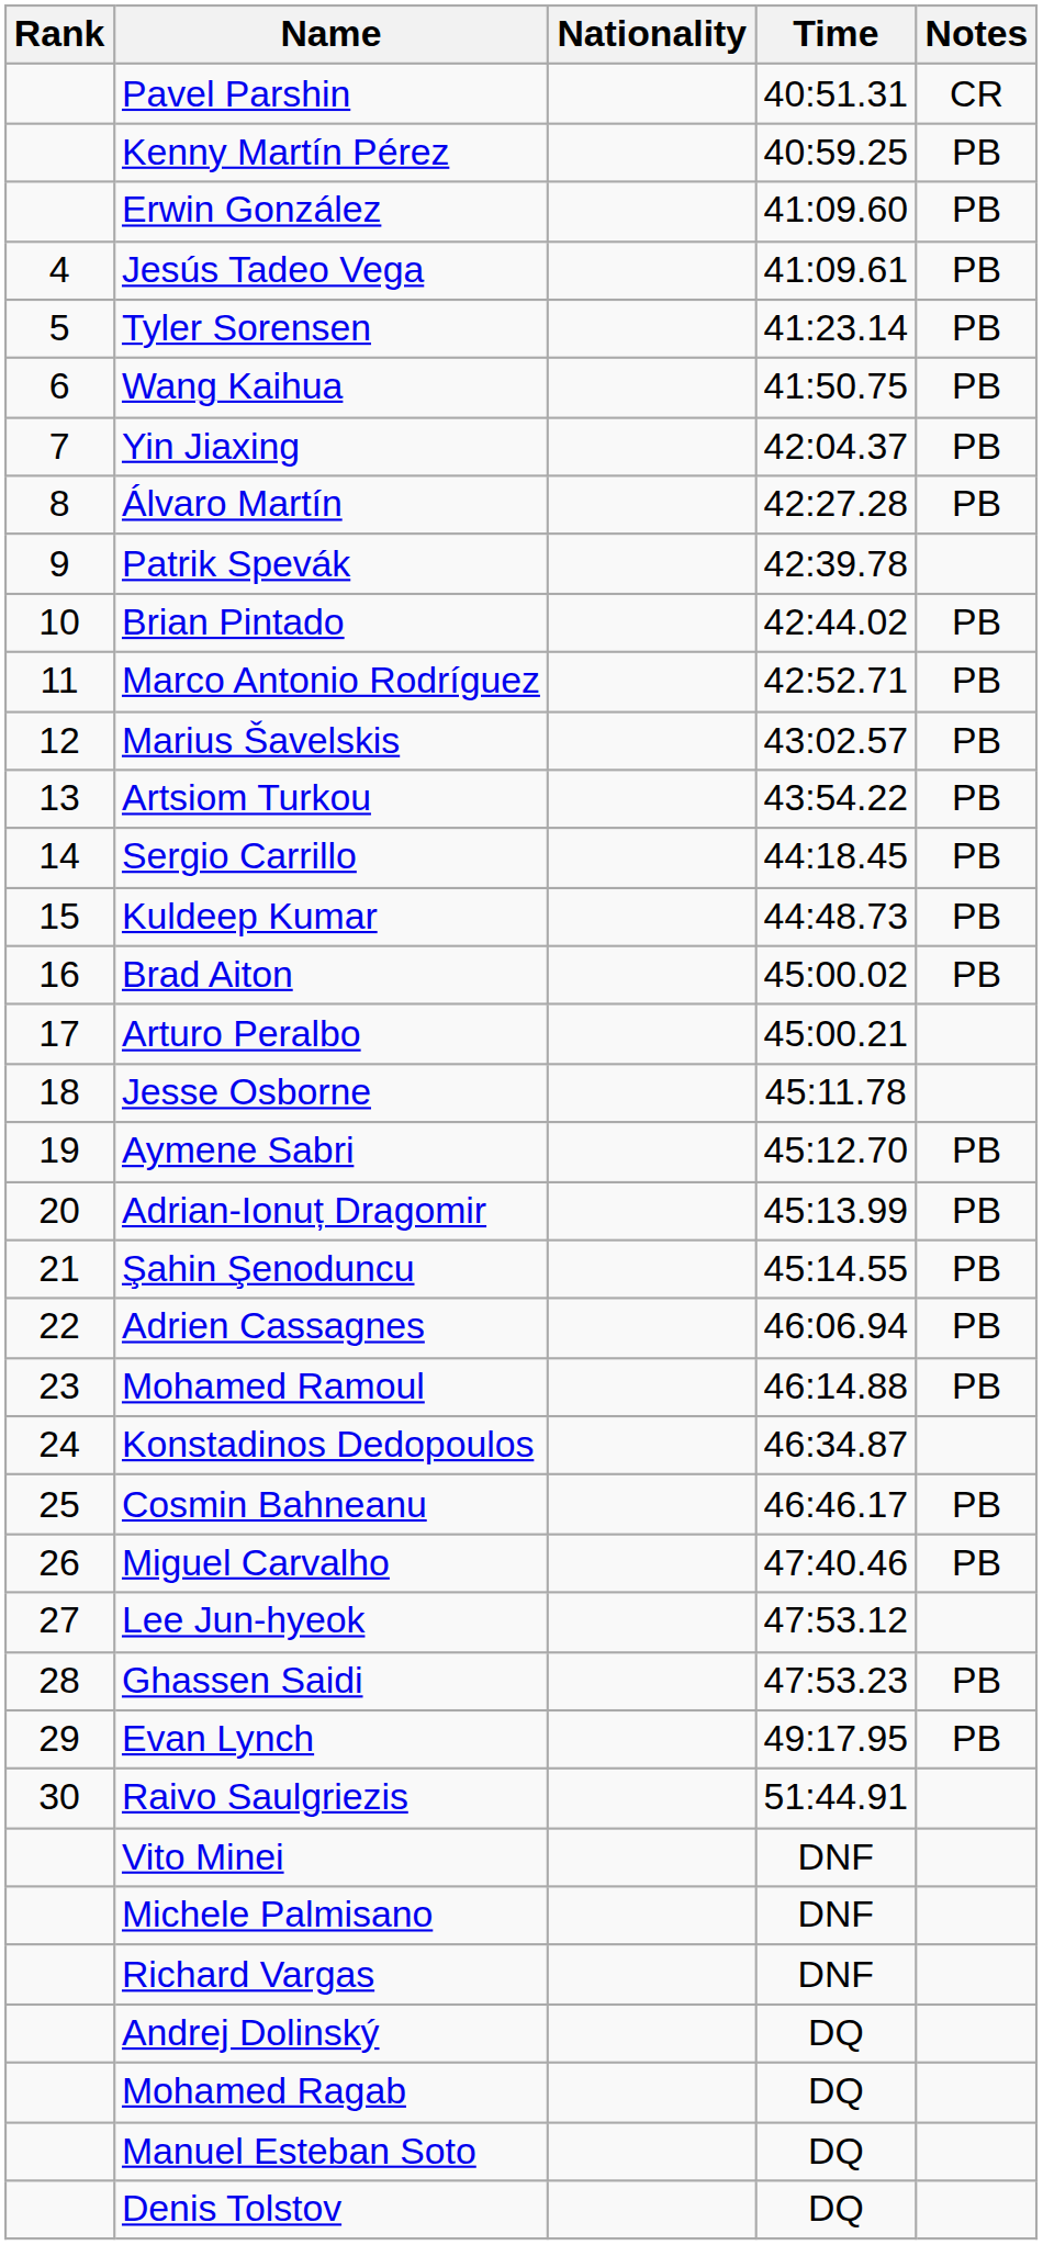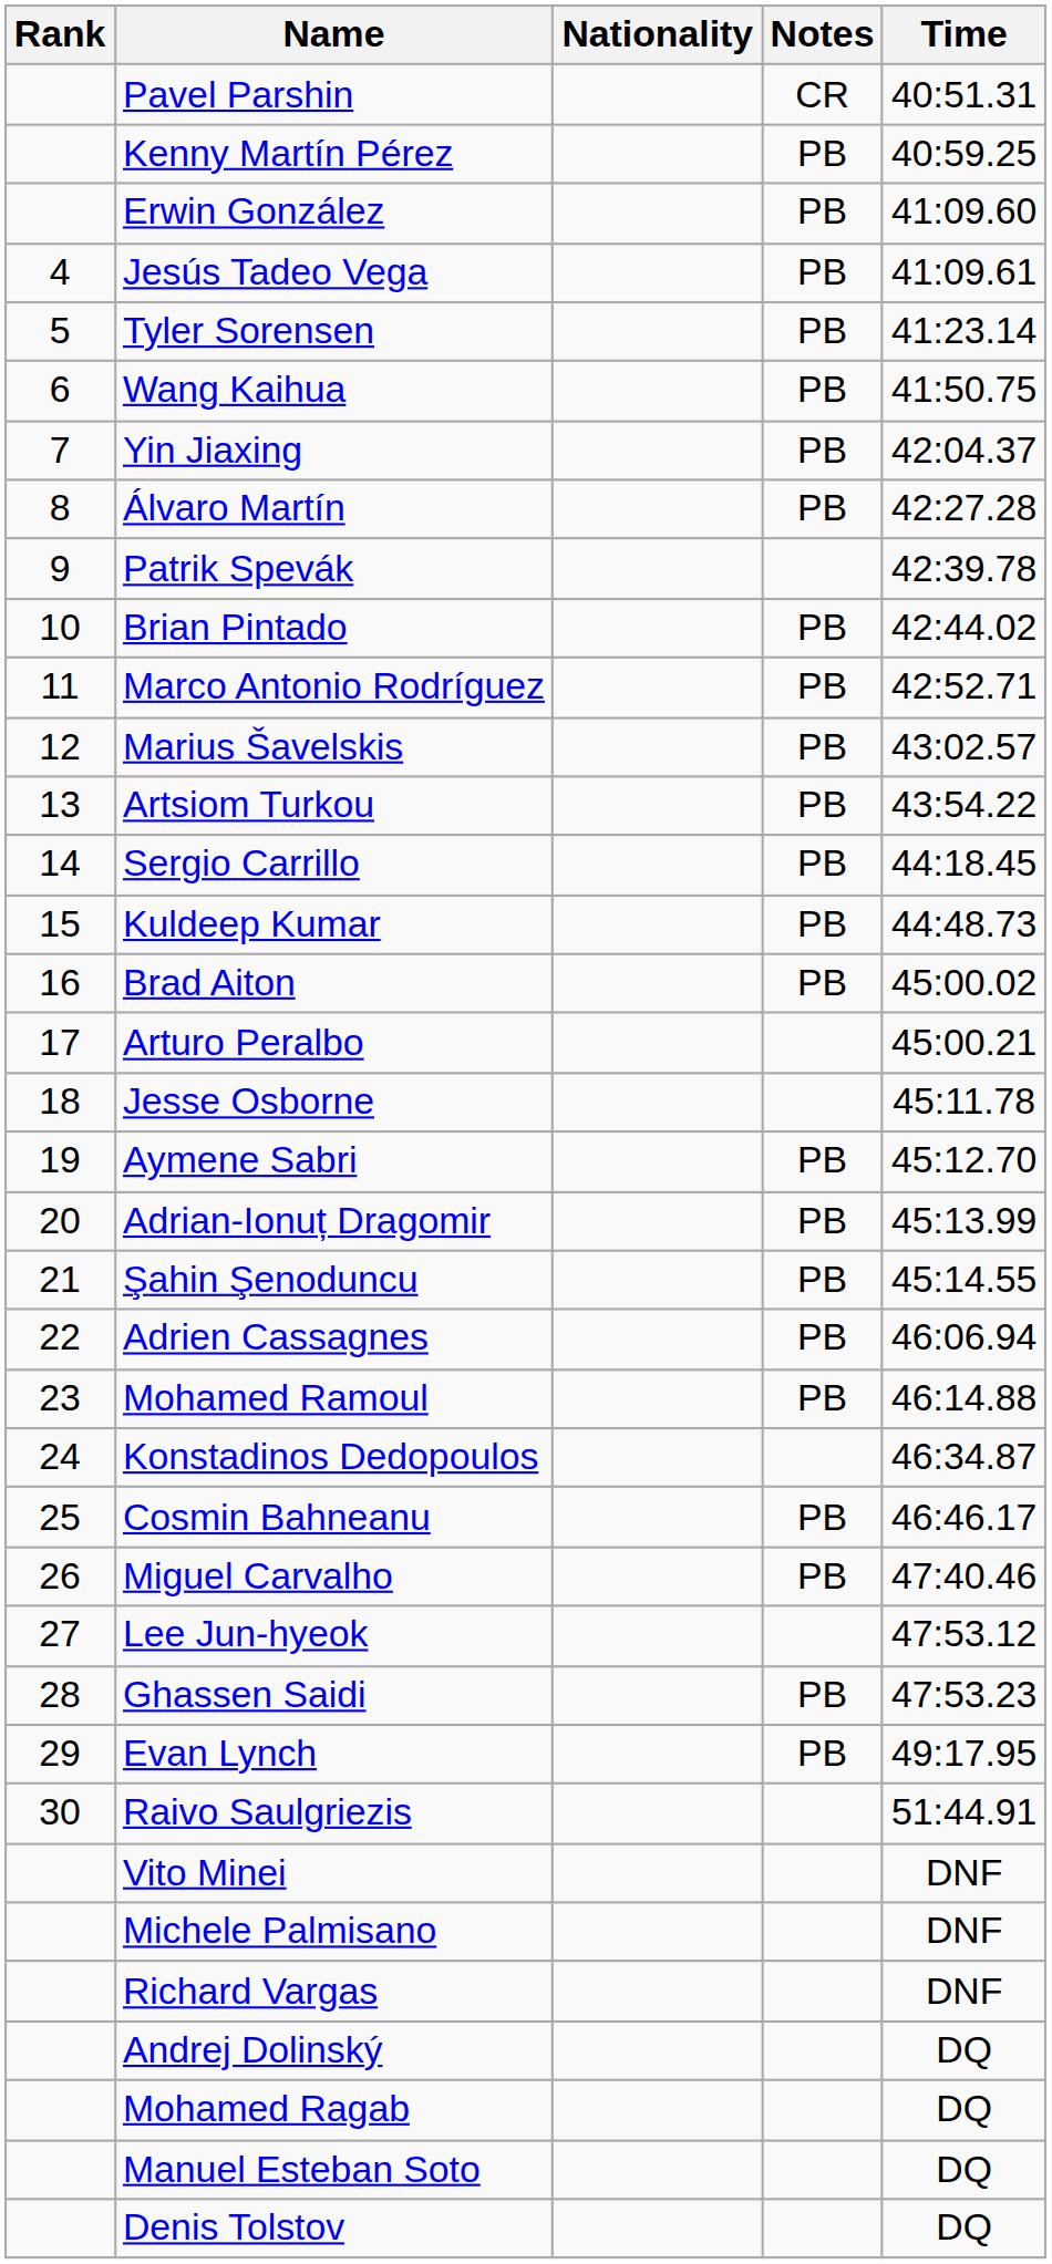 <table class="wikitable sortable" style="text-align:center">
 <tr>
 <th>Rank</th>
 <th>Name</th>
 <th>Nationality</th>
+<th>Notes</th>
 <th>Time</th>
-<th>Notes</th>
 </tr>
 <tr>
 <td></td>
 <td align=left><a href='#'>Pavel Parshin</a></td>
 <td align=left></td>
+<td>CR</td>
 <td>40:51.31</td>
-<td>CR</td>
 </tr>
 <tr>
 <td></td>
 <td align=left><a href='#'>Kenny Martín Pérez</a></td>
 <td align=left></td>
+<td>PB</td>
 <td>40:59.25</td>
-<td>PB</td>
 </tr>
 <tr>
 <td></td>
 <td align=left><a href='#'>Erwin González</a></td>
 <td align=left></td>
+<td>PB</td>
 <td>41:09.60</td>
-<td>PB</td>
 </tr>
 <tr>
 <td>4</td>
 <td align=left><a href='#'>Jesús Tadeo Vega</a></td>
 <td align=left></td>
+<td>PB</td>
 <td>41:09.61</td>
-<td>PB</td>
 </tr>
 <tr>
 <td>5</td>
 <td align=left><a href='#'>Tyler Sorensen</a></td>
 <td align=left></td>
+<td>PB</td>
 <td>41:23.14</td>
-<td>PB</td>
 </tr>
 <tr>
 <td>6</td>
 <td align=left><a href='#'>Wang Kaihua</a></td>
 <td align=left></td>
+<td>PB</td>
 <td>41:50.75</td>
-<td>PB</td>
 </tr>
 <tr>
 <td>7</td>
 <td align=left><a href='#'>Yin Jiaxing</a></td>
 <td align=left></td>
+<td>PB</td>
 <td>42:04.37</td>
-<td>PB</td>
 </tr>
 <tr>
 <td>8</td>
 <td align=left><a href='#'>Álvaro Martín</a></td>
 <td align=left></td>
+<td>PB</td>
 <td>42:27.28</td>
-<td>PB</td>
 </tr>
 <tr>
 <td>9</td>
 <td align=left><a href='#'>Patrik Spevák</a></td>
 <td align=left></td>
+<td></td>
 <td>42:39.78</td>
-<td></td>
 </tr>
 <tr>
 <td>10</td>
 <td align=left><a href='#'>Brian Pintado</a></td>
 <td align=left></td>
+<td>PB</td>
 <td>42:44.02</td>
-<td>PB</td>
 </tr>
 <tr>
 <td>11</td>
 <td align=left><a href='#'>Marco Antonio Rodríguez</a></td>
 <td align=left></td>
+<td>PB</td>
 <td>42:52.71</td>
-<td>PB</td>
 </tr>
 <tr>
 <td>12</td>
 <td align=left><a href='#'>Marius Šavelskis</a></td>
 <td align=left></td>
+<td>PB</td>
 <td>43:02.57</td>
-<td>PB</td>
 </tr>
 <tr>
 <td>13</td>
 <td align=left><a href='#'>Artsiom Turkou</a></td>
 <td align=left></td>
+<td>PB</td>
 <td>43:54.22</td>
-<td>PB</td>
 </tr>
 <tr>
 <td>14</td>
 <td align=left><a href='#'>Sergio Carrillo</a></td>
 <td align=left></td>
+<td>PB</td>
 <td>44:18.45</td>
-<td>PB</td>
 </tr>
 <tr>
 <td>15</td>
 <td align=left><a href='#'>Kuldeep Kumar</a></td>
 <td align=left></td>
+<td>PB</td>
 <td>44:48.73</td>
-<td>PB</td>
 </tr>
 <tr>
 <td>16</td>
 <td align=left><a href='#'>Brad Aiton</a></td>
 <td align=left></td>
+<td>PB</td>
 <td>45:00.02</td>
-<td>PB</td>
 </tr>
 <tr>
 <td>17</td>
 <td align=left><a href='#'>Arturo Peralbo</a></td>
 <td align=left></td>
+<td></td>
 <td>45:00.21</td>
-<td></td>
 </tr>
 <tr>
 <td>18</td>
 <td align=left><a href='#'>Jesse Osborne</a></td>
 <td align=left></td>
+<td></td>
 <td>45:11.78</td>
-<td></td>
 </tr>
 <tr>
 <td>19</td>
 <td align=left><a href='#'>Aymene Sabri</a></td>
 <td align=left></td>
+<td>PB</td>
 <td>45:12.70</td>
-<td>PB</td>
 </tr>
 <tr>
 <td>20</td>
 <td align=left><a href='#'>Adrian-Ionuț Dragomir</a></td>
 <td align=left></td>
+<td>PB</td>
 <td>45:13.99</td>
-<td>PB</td>
 </tr>
 <tr>
 <td>21</td>
 <td align=left><a href='#'>Şahin Şenoduncu</a></td>
 <td align=left></td>
+<td>PB</td>
 <td>45:14.55</td>
-<td>PB</td>
 </tr>
 <tr>
 <td>22</td>
 <td align=left><a href='#'>Adrien Cassagnes</a></td>
 <td align=left></td>
+<td>PB</td>
 <td>46:06.94</td>
-<td>PB</td>
 </tr>
 <tr>
 <td>23</td>
 <td align=left><a href='#'>Mohamed Ramoul</a></td>
 <td align=left></td>
+<td>PB</td>
 <td>46:14.88</td>
-<td>PB</td>
 </tr>
 <tr>
 <td>24</td>
 <td align=left><a href='#'>Konstadinos Dedopoulos</a></td>
 <td align=left></td>
+<td></td>
 <td>46:34.87</td>
-<td></td>
 </tr>
 <tr>
 <td>25</td>
 <td align=left><a href='#'>Cosmin Bahneanu</a></td>
 <td align=left></td>
+<td>PB</td>
 <td>46:46.17</td>
-<td>PB</td>
 </tr>
 <tr>
 <td>26</td>
 <td align=left><a href='#'>Miguel Carvalho</a></td>
 <td align=left></td>
+<td>PB</td>
 <td>47:40.46</td>
-<td>PB</td>
 </tr>
 <tr>
 <td>27</td>
 <td align=left><a href='#'>Lee Jun-hyeok</a></td>
 <td align=left></td>
+<td></td>
 <td>47:53.12</td>
-<td></td>
 </tr>
 <tr>
 <td>28</td>
 <td align=left><a href='#'>Ghassen Saidi</a></td>
 <td align=left></td>
+<td>PB</td>
 <td>47:53.23</td>
-<td>PB</td>
 </tr>
 <tr>
 <td>29</td>
 <td align=left><a href='#'>Evan Lynch</a></td>
 <td align=left></td>
+<td>PB</td>
 <td>49:17.95</td>
-<td>PB</td>
 </tr>
 <tr>
 <td>30</td>
 <td align=left><a href='#'>Raivo Saulgriezis</a></td>
 <td align=left></td>
+<td></td>
 <td>51:44.91</td>
-<td></td>
 </tr>
 <tr>
 <td></td>
 <td align=left><a href='#'>Vito Minei</a></td>
 <td align=left></td>
+<td></td>
 <td>DNF</td>
-<td></td>
 </tr>
 <tr>
 <td></td>
 <td align=left><a href='#'>Michele Palmisano</a></td>
 <td align=left></td>
+<td></td>
 <td>DNF</td>
-<td></td>
 </tr>
 <tr>
 <td></td>
 <td align=left><a href='#'>Richard Vargas</a></td>
 <td align=left></td>
+<td></td>
 <td>DNF</td>
-<td></td>
 </tr>
 <tr>
 <td></td>
 <td align=left><a href='#'>Andrej Dolinský</a></td>
 <td align=left></td>
+<td></td>
 <td>DQ</td>
-<td></td>
 </tr>
 <tr>
 <td></td>
 <td align=left><a href='#'>Mohamed Ragab</a></td>
 <td align=left></td>
+<td></td>
 <td>DQ</td>
-<td></td>
 </tr>
 <tr>
 <td></td>
 <td align=left><a href='#'>Manuel Esteban Soto</a></td>
 <td align=left></td>
+<td></td>
 <td>DQ</td>
-<td></td>
 </tr>
 <tr>
 <td></td>
 <td align=left><a href='#'>Denis Tolstov</a></td>
 <td align=left></td>
+<td></td>
 <td>DQ</td>
-<td></td>
 </tr>
 </table>
